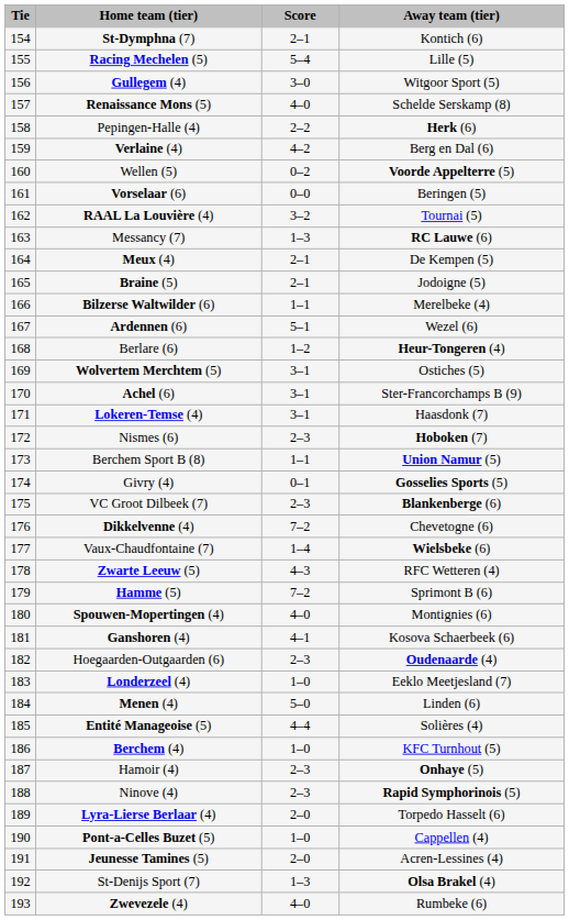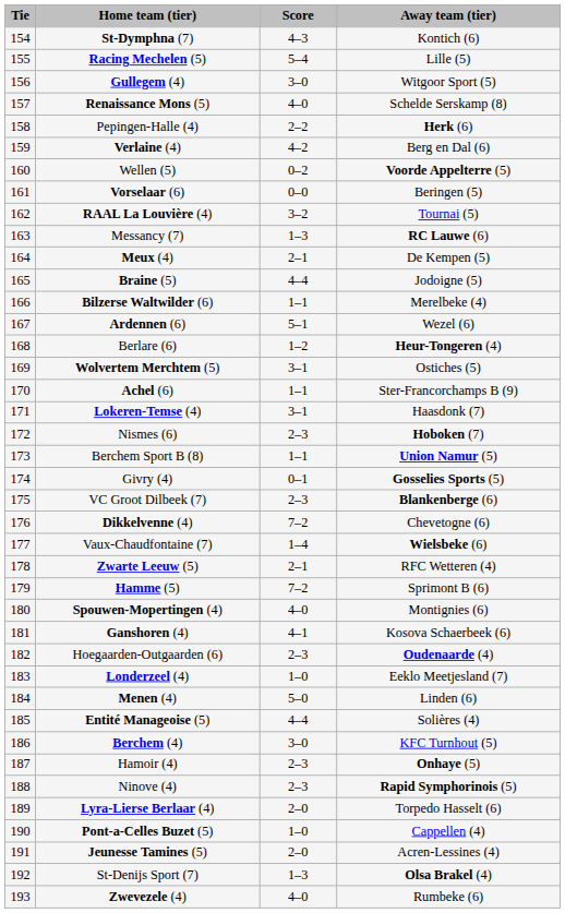 <table class="wikitable" style="width: 600px; background:WhiteSmoke; text-align:center; font-size:90%">
 <tr>
 <td scope="col" style="width:  5.00%; background:silver;"><strong>Tie</strong></td>
 <td scope="col" style="width: 36.25%; background:silver;"><strong>Home team (tier)</strong></td>
 <td scope="col" style="width: 12.50%; background:silver;"><strong>Score</strong></td>
 <td scope="col" style="width: 36.25%; background:silver;"><strong>Away team (tier)</strong></td>
 </tr>
 <tr>
 <td>154</td>
 <td><strong>St-Dymphna</strong> (7)</td>
-<td>2–1</td>
+<td>4–3</td>
 <td>Kontich (6)</td>
 </tr>
 <tr>
 <td>155</td>
 <td><strong><a href='#'>Racing Mechelen</a></strong> (5)</td>
 <td>5–4</td>
 <td>Lille (5)</td>
 </tr>
 <tr>
 <td>156</td>
 <td><strong><a href='#'>Gullegem</a></strong> (4)</td>
 <td>3–0</td>
 <td>Witgoor Sport (5)</td>
 </tr>
 <tr>
 <td>157</td>
 <td><strong>Renaissance Mons</strong> (5)</td>
 <td>4–0</td>
 <td>Schelde Serskamp (8)</td>
 </tr>
 <tr>
 <td>158</td>
 <td>Pepingen-Halle (4)</td>
 <td>2–2 </td>
 <td><strong>Herk</strong> (6)</td>
 </tr>
 <tr>
 <td>159</td>
 <td><strong>Verlaine</strong> (4)</td>
 <td>4–2</td>
 <td>Berg en Dal (6)</td>
 </tr>
 <tr>
 <td>160</td>
 <td>Wellen (5)</td>
 <td>0–2</td>
 <td><strong>Voorde Appelterre</strong> (5)</td>
 </tr>
 <tr>
 <td>161</td>
 <td><strong>Vorselaar</strong> (6)</td>
 <td>0–0 </td>
 <td>Beringen (5)</td>
 </tr>
 <tr>
 <td>162</td>
 <td><strong>RAAL La Louvière</strong> (4)</td>
 <td>3–2</td>
 <td><a href='#'>Tournai</a> (5)</td>
 </tr>
 <tr>
 <td>163</td>
 <td>Messancy (7)</td>
 <td>1–3</td>
 <td><strong>RC Lauwe</strong> (6)</td>
 </tr>
 <tr>
 <td>164</td>
 <td><strong>Meux</strong> (4)</td>
 <td>2–1</td>
 <td>De Kempen (5)</td>
 </tr>
 <tr>
 <td>165</td>
 <td><strong>Braine</strong> (5)</td>
-<td>2–1</td>
+<td>4–4 </td>
 <td>Jodoigne (5)</td>
 </tr>
 <tr>
 <td>166</td>
 <td><strong>Bilzerse Waltwilder</strong> (6)</td>
 <td>1–1 </td>
 <td>Merelbeke (4)</td>
 </tr>
 <tr>
 <td>167</td>
 <td><strong>Ardennen</strong> (6)</td>
 <td>5–1</td>
 <td>Wezel (6)</td>
 </tr>
 <tr>
 <td>168</td>
 <td>Berlare (6)</td>
 <td>1–2</td>
 <td><strong>Heur-Tongeren</strong> (4)</td>
 </tr>
 <tr>
 <td>169</td>
 <td><strong>Wolvertem Merchtem</strong> (5)</td>
 <td>3–1</td>
 <td>Ostiches (5)</td>
 </tr>
 <tr>
 <td>170</td>
 <td><strong>Achel</strong> (6)</td>
-<td>3–1</td>
+<td>1–1 </td>
 <td>Ster-Francorchamps B (9)</td>
 </tr>
 <tr>
 <td>171</td>
 <td><strong><a href='#'>Lokeren-Temse</a></strong> (4)</td>
 <td>3–1</td>
 <td>Haasdonk (7)</td>
 </tr>
 <tr>
 <td>172</td>
 <td>Nismes (6)</td>
 <td>2–3</td>
 <td><strong>Hoboken</strong> (7)</td>
 </tr>
 <tr>
 <td>173</td>
 <td>Berchem Sport B (8)</td>
 <td>1–1 </td>
 <td><strong><a href='#'>Union Namur</a></strong> (5)</td>
 </tr>
 <tr>
 <td>174</td>
 <td>Givry (4)</td>
 <td>0–1</td>
 <td><strong>Gosselies Sports</strong> (5)</td>
 </tr>
 <tr>
 <td>175</td>
 <td>VC Groot Dilbeek (7)</td>
 <td>2–3</td>
 <td><strong>Blankenberge</strong> (6)</td>
 </tr>
 <tr>
 <td>176</td>
 <td><strong>Dikkelvenne</strong> (4)</td>
 <td>7–2</td>
 <td>Chevetogne (6)</td>
 </tr>
 <tr>
 <td>177</td>
 <td>Vaux-Chaudfontaine (7)</td>
 <td>1–4</td>
 <td><strong>Wielsbeke</strong> (6)</td>
 </tr>
 <tr>
 <td>178</td>
 <td><strong><a href='#'>Zwarte Leeuw</a></strong> (5)</td>
-<td>4–3</td>
+<td>2–1</td>
 <td>RFC Wetteren (4)</td>
 </tr>
 <tr>
 <td>179</td>
 <td><strong><a href='#'>Hamme</a></strong> (5)</td>
 <td>7–2</td>
 <td>Sprimont B (6)</td>
 </tr>
 <tr>
 <td>180</td>
 <td><strong>Spouwen-Mopertingen</strong> (4)</td>
 <td>4–0</td>
 <td>Montignies (6)</td>
 </tr>
 <tr>
 <td>181</td>
 <td><strong>Ganshoren</strong> (4)</td>
 <td>4–1</td>
 <td>Kosova Schaerbeek (6)</td>
 </tr>
 <tr>
 <td>182</td>
 <td>Hoegaarden-Outgaarden (6)</td>
 <td>2–3</td>
 <td><strong><a href='#'>Oudenaarde</a></strong> (4)</td>
 </tr>
 <tr>
 <td>183</td>
 <td><strong><a href='#'>Londerzeel</a></strong> (4)</td>
 <td>1–0</td>
 <td>Eeklo Meetjesland (7)</td>
 </tr>
 <tr>
 <td>184</td>
 <td><strong>Menen</strong> (4)</td>
 <td>5–0</td>
 <td>Linden (6)</td>
 </tr>
 <tr>
 <td>185</td>
 <td><strong>Entité Manageoise</strong> (5)</td>
 <td>4–4 </td>
 <td>Solières (4)</td>
 </tr>
 <tr>
 <td>186</td>
 <td><strong><a href='#'>Berchem</a></strong> (4)</td>
-<td>1–0</td>
+<td>3–0</td>
 <td><a href='#'>KFC Turnhout</a> (5)</td>
 </tr>
 <tr>
 <td>187</td>
 <td>Hamoir (4)</td>
 <td>2–3</td>
 <td><strong>Onhaye</strong> (5)</td>
 </tr>
 <tr>
 <td>188</td>
 <td>Ninove (4)</td>
 <td>2–3</td>
 <td><strong>Rapid Symphorinois</strong> (5)</td>
 </tr>
 <tr>
 <td>189</td>
 <td><strong><a href='#'>Lyra-Lierse Berlaar</a></strong> (4)</td>
 <td>2–0</td>
 <td>Torpedo Hasselt (6)</td>
 </tr>
 <tr>
 <td>190</td>
 <td><strong>Pont-a-Celles Buzet</strong> (5)</td>
 <td>1–0</td>
 <td><a href='#'>Cappellen</a> (4)</td>
 </tr>
 <tr>
 <td>191</td>
 <td><strong>Jeunesse Tamines</strong> (5)</td>
 <td>2–0</td>
 <td>Acren-Lessines (4)</td>
 </tr>
 <tr>
 <td>192</td>
 <td>St-Denijs Sport (7)</td>
 <td>1–3</td>
 <td><strong>Olsa Brakel</strong> (4)</td>
 </tr>
 <tr>
 <td>193</td>
 <td><strong>Zwevezele</strong> (4)</td>
 <td>4–0</td>
 <td>Rumbeke (6)</td>
 </tr>
 </table>
